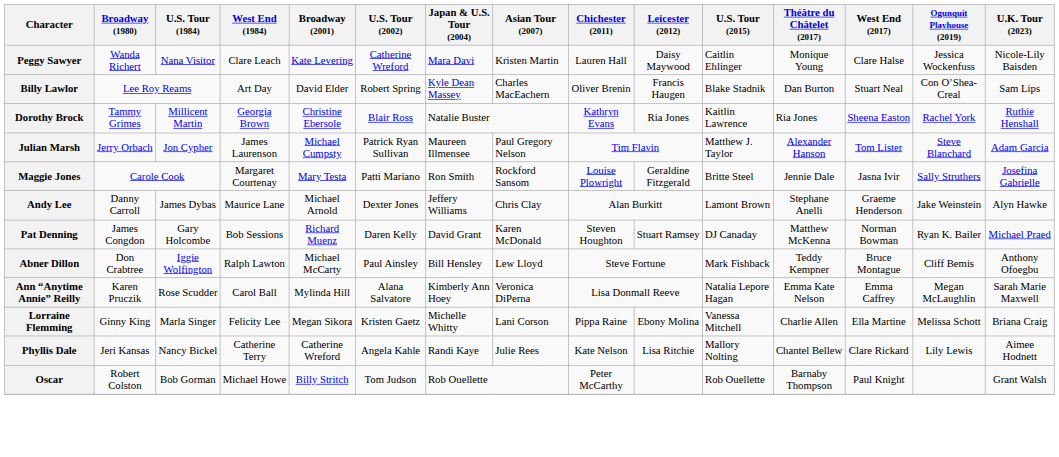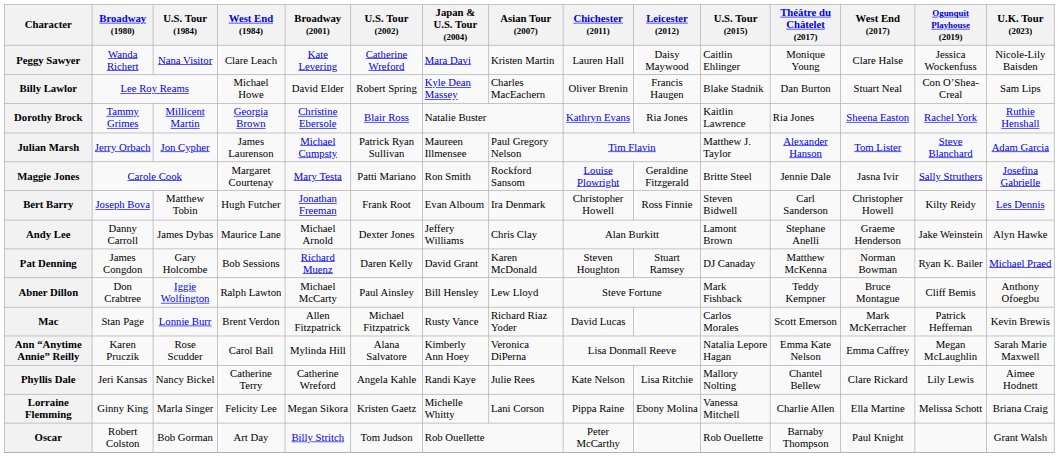 <table class="wikitable" style="width:1000;">
 <tr>
 <th>Character</th>
 <th><a href='#'>Broadway</a><br><small>(1980)</small></th>
 <th>U.S. Tour<br><small>(1984)</small></th>
 <th><a href='#'>West End</a><br><small>(1984)</small></th>
 <th>Broadway<br><small>(2001)</small></th>
 <th>U.S. Tour<br><small>(2002)</small></th>
 <th>Japan & U.S. Tour<br><small>(2004)</small></th>
 <th>Asian Tour<br><small>(2007)</small></th>
 <th><a href='#'>Chichester</a><br><small>(2011)</small></th>
 <th><a href='#'>Leicester</a> <br><small>(2012)</small></th>
 <th>U.S. Tour<br><small>(2015)</small></th>
 <th><a href='#'>Théâtre du Châtelet</a><br><small>(2017)</small></th>
 <th>West End<br><small>(2017)</small></th>
 <th><strong><a href='#'><small>Ogunquit Playhouse</small></a></strong><br><small>(2019)</small></th>
 <th>U.K. Tour<br><small>(2023)</small></th>
 </tr>
 <tr>
 <th>Peggy Sawyer</th>
 <td colspan='1' align=center><a href='#'>Wanda Richert</a></td>
 <td colspan='1' align=center><a href='#'>Nana Visitor</a></td>
 <td colspan='1' align=center>Clare Leach</td>
 <td colspan='1' align=center><a href='#'>Kate Levering</a></td>
 <td colspan='1' align=center><a href='#'>Catherine Wreford</a></td>
 <td><a href='#'>Mara Davi</a></td>
 <td>Kristen Martin</td>
 <td colspan='1' align=center>Lauren Hall</td>
 <td colspan='1' align=center>Daisy Maywood</td>
 <td>Caitlin Ehlinger</td>
 <td colspan='1' align=center>Monique Young</td>
 <td colspan='1' align=center>Clare Halse</td>
 <td colspan='1' align=center>Jessica Wockenfuss</td>
 <td colspan='1' align=center>Nicole-Lily Baisden</td>
 </tr>
 <tr>
 <th>Billy Lawlor</th>
 <td colspan='2' align=center><a href='#'>Lee Roy Reams</a></td>
-<td colspan='1' align=center>Art Day</td>
+<td colspan='1' align=center>Michael Howe</td>
 <td colspan='1' align=center>David Elder</td>
 <td colspan='1' align=center>Robert Spring</td>
 <td><a href='#'>Kyle Dean Massey</a></td>
 <td>Charles MacEachern</td>
 <td colspan='1' align=center>Oliver Brenin</td>
 <td colspan='1' align=center>Francis Haugen</td>
 <td>Blake Stadnik</td>
 <td colspan='1' align=center>Dan Burton</td>
 <td colspan='1' align=center>Stuart Neal</td>
 <td colspan='1' align=center>Con O’Shea-Creal</td>
 <td colspan='1' align=center>Sam Lips</td>
 </tr>
 <tr>
 <th>Dorothy Brock</th>
 <td colspan='1' align=center><a href='#'>Tammy Grimes</a></td>
 <td colspan='1' align=center><a href='#'>Millicent Martin</a></td>
 <td colspan='1' align=center><a href='#'>Georgia Brown</a></td>
 <td colspan='1' align=center><a href='#'>Christine Ebersole</a></td>
 <td colspan='1' align=center><a href='#'>Blair Ross</a></td>
 <td colspan="2">Natalie Buster</td>
 <td colspan='1' align=center><a href='#'>Kathryn Evans</a></td>
 <td align="center">Ria Jones</td>
 <td>Kaitlin Lawrence</td>
 <td>Ria Jones</td>
 <td colspan='1' align=center><a href='#'>Sheena Easton</a></td>
 <td colspan='1' align=center><a href='#'>Rachel York</a></td>
 <td colspan='1' align=center><a href='#'>Ruthie Henshall</a></td>
 </tr>
 <tr>
 <th>Julian Marsh</th>
 <td colspan='1' align=center><a href='#'>Jerry Orbach</a></td>
 <td colspan='1' align=center><a href='#'>Jon Cypher</a></td>
 <td colspan='1' align=center>James Laurenson</td>
 <td colspan='1' align=center><a href='#'>Michael Cumpsty</a></td>
 <td colspan='1' align=center>Patrick Ryan Sullivan</td>
 <td>Maureen Illmensee</td>
 <td>Paul Gregory Nelson</td>
 <td colspan='2' align=center><a href='#'>Tim Flavin</a></td>
 <td>Matthew J. Taylor</td>
 <td colspan='1' align=center><a href='#'>Alexander Hanson</a></td>
 <td colspan='1' align=center><a href='#'>Tom Lister</a></td>
 <td colspan='1' align=center><a href='#'>Steve Blanchard</a></td>
 <td colspan='1' align=center><a href='#'>Adam Garcia</a></td>
 </tr>
 <tr>
 <th>Maggie Jones</th>
 <td colspan="2" align="center"><a href='#'>Carole Cook</a></td>
 <td colspan='1' align=center>Margaret Courtenay</td>
 <td colspan='1' align=center><a href='#'>Mary Testa</a></td>
 <td colspan='1' align=center>Patti Mariano</td>
 <td>Ron Smith</td>
 <td>Rockford Sansom</td>
 <td colspan='1' align=center><a href='#'>Louise Plowright</a></td>
 <td colspan='1' align=center>Geraldine Fitzgerald</td>
 <td>Britte Steel</td>
 <td colspan='1' align=center>Jennie Dale</td>
 <td colspan='1' align=center>Jasna Ivir</td>
 <td colspan='1' align=center><a href='#'>Sally Struthers</a></td>
 <td colspan='1' align=center><a href='#'>Josefina Gabrielle</a></td>
 </tr>
 <tr>
+<th>Bert Barry</th>
+<td colspan='1' align=center><a href='#'>Joseph Bova</a></td>
+<td colspan='1' align=center>Matthew Tobin</td>
+<td colspan='1' align=center>Hugh Futcher</td>
+<td colspan='1' align=center><a href='#'>Jonathan Freeman</a></td>
+<td colspan='1' align=center>Frank Root</td>
+<td>Evan Alboum</td>
+<td>Ira Denmark</td>
+<td colspan='1' align=center>Christopher Howell</td>
+<td colspan='1' align=center>Ross Finnie</td>
+<td>Steven Bidwell</td>
+<td colspan='1' align=center>Carl Sanderson</td>
+<td colspan='1' align=center>Christopher Howell</td>
+<td colspan='1' align=center>Kilty Reidy</td>
+<td colspan='1' align=center><a href='#'>Les Dennis</a></td>
+</tr>
+<tr>
 <th>Andy Lee</th>
 <td colspan='1' align=center>Danny Carroll</td>
 <td colspan='1' align=center>James Dybas</td>
 <td colspan='1' align=center>Maurice Lane</td>
 <td colspan='1' align=center>Michael Arnold</td>
 <td colspan='1' align=center>Dexter Jones</td>
 <td>Jeffery Williams</td>
 <td>Chris Clay</td>
 <td colspan='2' align=center>Alan Burkitt</td>
 <td>Lamont Brown</td>
 <td colspan='1' align=center>Stephane Anelli</td>
 <td colspan='1' align=center>Graeme Henderson</td>
 <td colspan='1' align=center>Jake Weinstein</td>
 <td colspan='1' align=center>Alyn Hawke</td>
 </tr>
 <tr>
 <th>Pat Denning</th>
 <td colspan='1' align=center>James Congdon</td>
 <td colspan='1' align=center>Gary Holcombe</td>
 <td colspan='1' align=center>Bob Sessions</td>
 <td colspan='1' align=center><a href='#'>Richard Muenz</a></td>
 <td colspan='1' align=center>Daren Kelly</td>
 <td>David Grant</td>
 <td>Karen McDonald</td>
 <td colspan='1' align=center>Steven Houghton</td>
 <td colspan='1' align=center>Stuart Ramsey</td>
 <td>DJ Canaday</td>
 <td colspan='1' align=center>Matthew McKenna</td>
 <td colspan='1' align=center>Norman Bowman</td>
 <td colspan='1' align=center>Ryan K. Bailer</td>
 <td colspan='1' align=center><a href='#'>Michael Praed</a></td>
 </tr>
 <tr>
 <th>Abner Dillon</th>
 <td colspan='1' align=center>Don Crabtree</td>
 <td colspan='1' align=center><a href='#'>Iggie Wolfington</a></td>
 <td colspan='1' align=center>Ralph Lawton</td>
 <td colspan='1' align=center>Michael McCarty</td>
 <td colspan='1' align=center>Paul Ainsley</td>
 <td>Bill Hensley</td>
 <td>Lew Lloyd</td>
 <td colspan='2' align=center>Steve Fortune</td>
 <td>Mark Fishback</td>
 <td colspan='1' align=center>Teddy Kempner</td>
 <td colspan='1' align=center>Bruce Montague</td>
 <td colspan='1' align=center>Cliff Bemis</td>
 <td colspan='1' align=center>Anthony Ofoegbu</td>
 </tr>
 <tr>
+<th>Mac</th>
+<td colspan='1' align=center>Stan Page</td>
+<td colspan='1' align=center><a href='#'>Lonnie Burr</a></td>
+<td colspan='1' align=center>Brent Verdon</td>
+<td colspan='1' align=center>Allen Fitzpatrick</td>
+<td colspan='1' align=center>Michael Fitzpatrick</td>
+<td>Rusty Vance</td>
+<td>Richard Riaz Yoder</td>
+<td colspan='1' align=center>David Lucas</td>
+<td colspan='1' align=center></td>
+<td>Carlos Morales</td>
+<td colspan='1' align=center>Scott Emerson</td>
+<td colspan='1' align=center>Mark McKerracher</td>
+<td colspan='1' align=center>Patrick Heffernan</td>
+<td colspan='1' align=center>Kevin Brewis</td>
+</tr>
+<tr>
 <th>Ann “Anytime Annie” Reilly</th>
 <td colspan='1' align=center>Karen Pruczik</td>
 <td colspan='1' align=center>Rose Scudder</td>
 <td colspan='1' align=center>Carol Ball</td>
 <td colspan='1' align=center>Mylinda Hill</td>
 <td colspan='1' align=center>Alana Salvatore</td>
 <td>Kimberly Ann Hoey</td>
 <td>Veronica DiPerna</td>
 <td colspan='2' align=center>Lisa Donmall Reeve</td>
 <td>Natalia Lepore Hagan</td>
 <td colspan='1' align=center>Emma Kate Nelson</td>
 <td colspan='1' align=center>Emma Caffrey</td>
 <td colspan='1' align=center>Megan McLaughlin</td>
 <td colspan='1' align=center>Sarah Marie Maxwell</td>
+</tr>
+<tr>
+<th>Phyllis Dale</th>
+<td colspan='1' align=center>Jeri Kansas</td>
+<td colspan='1' align=center>Nancy Bickel</td>
+<td colspan='1' align=center>Catherine Terry</td>
+<td colspan='1' align=center>Catherine Wreford</td>
+<td colspan='1' align=center>Angela Kahle</td>
+<td>Randi Kaye</td>
+<td>Julie Rees</td>
+<td colspan='1' align=center>Kate Nelson</td>
+<td colspan='1' align=center>Lisa Ritchie</td>
+<td>Mallory Nolting</td>
+<td colspan='1' align=center>Chantel Bellew</td>
+<td colspan='1' align=center>Clare Rickard</td>
+<td colspan='1' align=center>Lily Lewis</td>
+<td colspan='1' align=center>Aimee Hodnett</td>
 </tr>
 <tr>
 <th>Lorraine Flemming</th>
 <td colspan='1' align=center>Ginny King</td>
 <td colspan='1' align=center>Marla Singer</td>
 <td colspan='1' align=center>Felicity Lee</td>
 <td colspan='1' align=center>Megan Sikora</td>
 <td colspan='1' align=center>Kristen Gaetz</td>
 <td>Michelle Whitty</td>
 <td>Lani Corson</td>
 <td colspan='1' align=center>Pippa Raine</td>
 <td colspan='1' align=center>Ebony Molina</td>
 <td>Vanessa Mitchell</td>
 <td colspan='1' align=center>Charlie Allen</td>
 <td colspan='1' align=center>Ella Martine</td>
 <td colspan='1' align=center>Melissa Schott</td>
 <td colspan='1' align=center>Briana Craig</td>
 </tr>
 <tr>
-<th>Phyllis Dale</th>
-<td colspan='1' align=center>Jeri Kansas</td>
-<td colspan='1' align=center>Nancy Bickel</td>
-<td colspan='1' align=center>Catherine Terry</td>
-<td colspan='1' align=center>Catherine Wreford</td>
-<td colspan='1' align=center>Angela Kahle</td>
-<td>Randi Kaye</td>
-<td>Julie Rees</td>
-<td colspan='1' align=center>Kate Nelson</td>
-<td colspan='1' align=center>Lisa Ritchie</td>
-<td>Mallory Nolting</td>
-<td colspan='1' align=center>Chantel Bellew</td>
-<td colspan='1' align=center>Clare Rickard</td>
-<td colspan='1' align=center>Lily Lewis</td>
-<td colspan='1' align=center>Aimee Hodnett</td>
-</tr>
-<tr>
 <th>Oscar</th>
 <td colspan='1' align=center>Robert Colston</td>
 <td colspan='1' align=center>Bob Gorman</td>
-<td colspan='1' align=center>Michael Howe</td>
+<td colspan='1' align=center>Art Day</td>
 <td colspan='1' align=center><a href='#'>Billy Stritch</a></td>
 <td colspan='1' align=center>Tom Judson</td>
 <td colspan="2">Rob Ouellette</td>
 <td colspan='1' align=center>Peter McCarthy</td>
 <td colspan='1' align=center></td>
 <td>Rob Ouellette</td>
 <td colspan='1' align=center>Barnaby Thompson</td>
 <td colspan='1' align=center>Paul Knight</td>
 <td colspan='1' align=center></td>
 <td colspan='1' align=center>Grant Walsh</td>
 </tr>
 <tr>
 </tr>
 </table>
